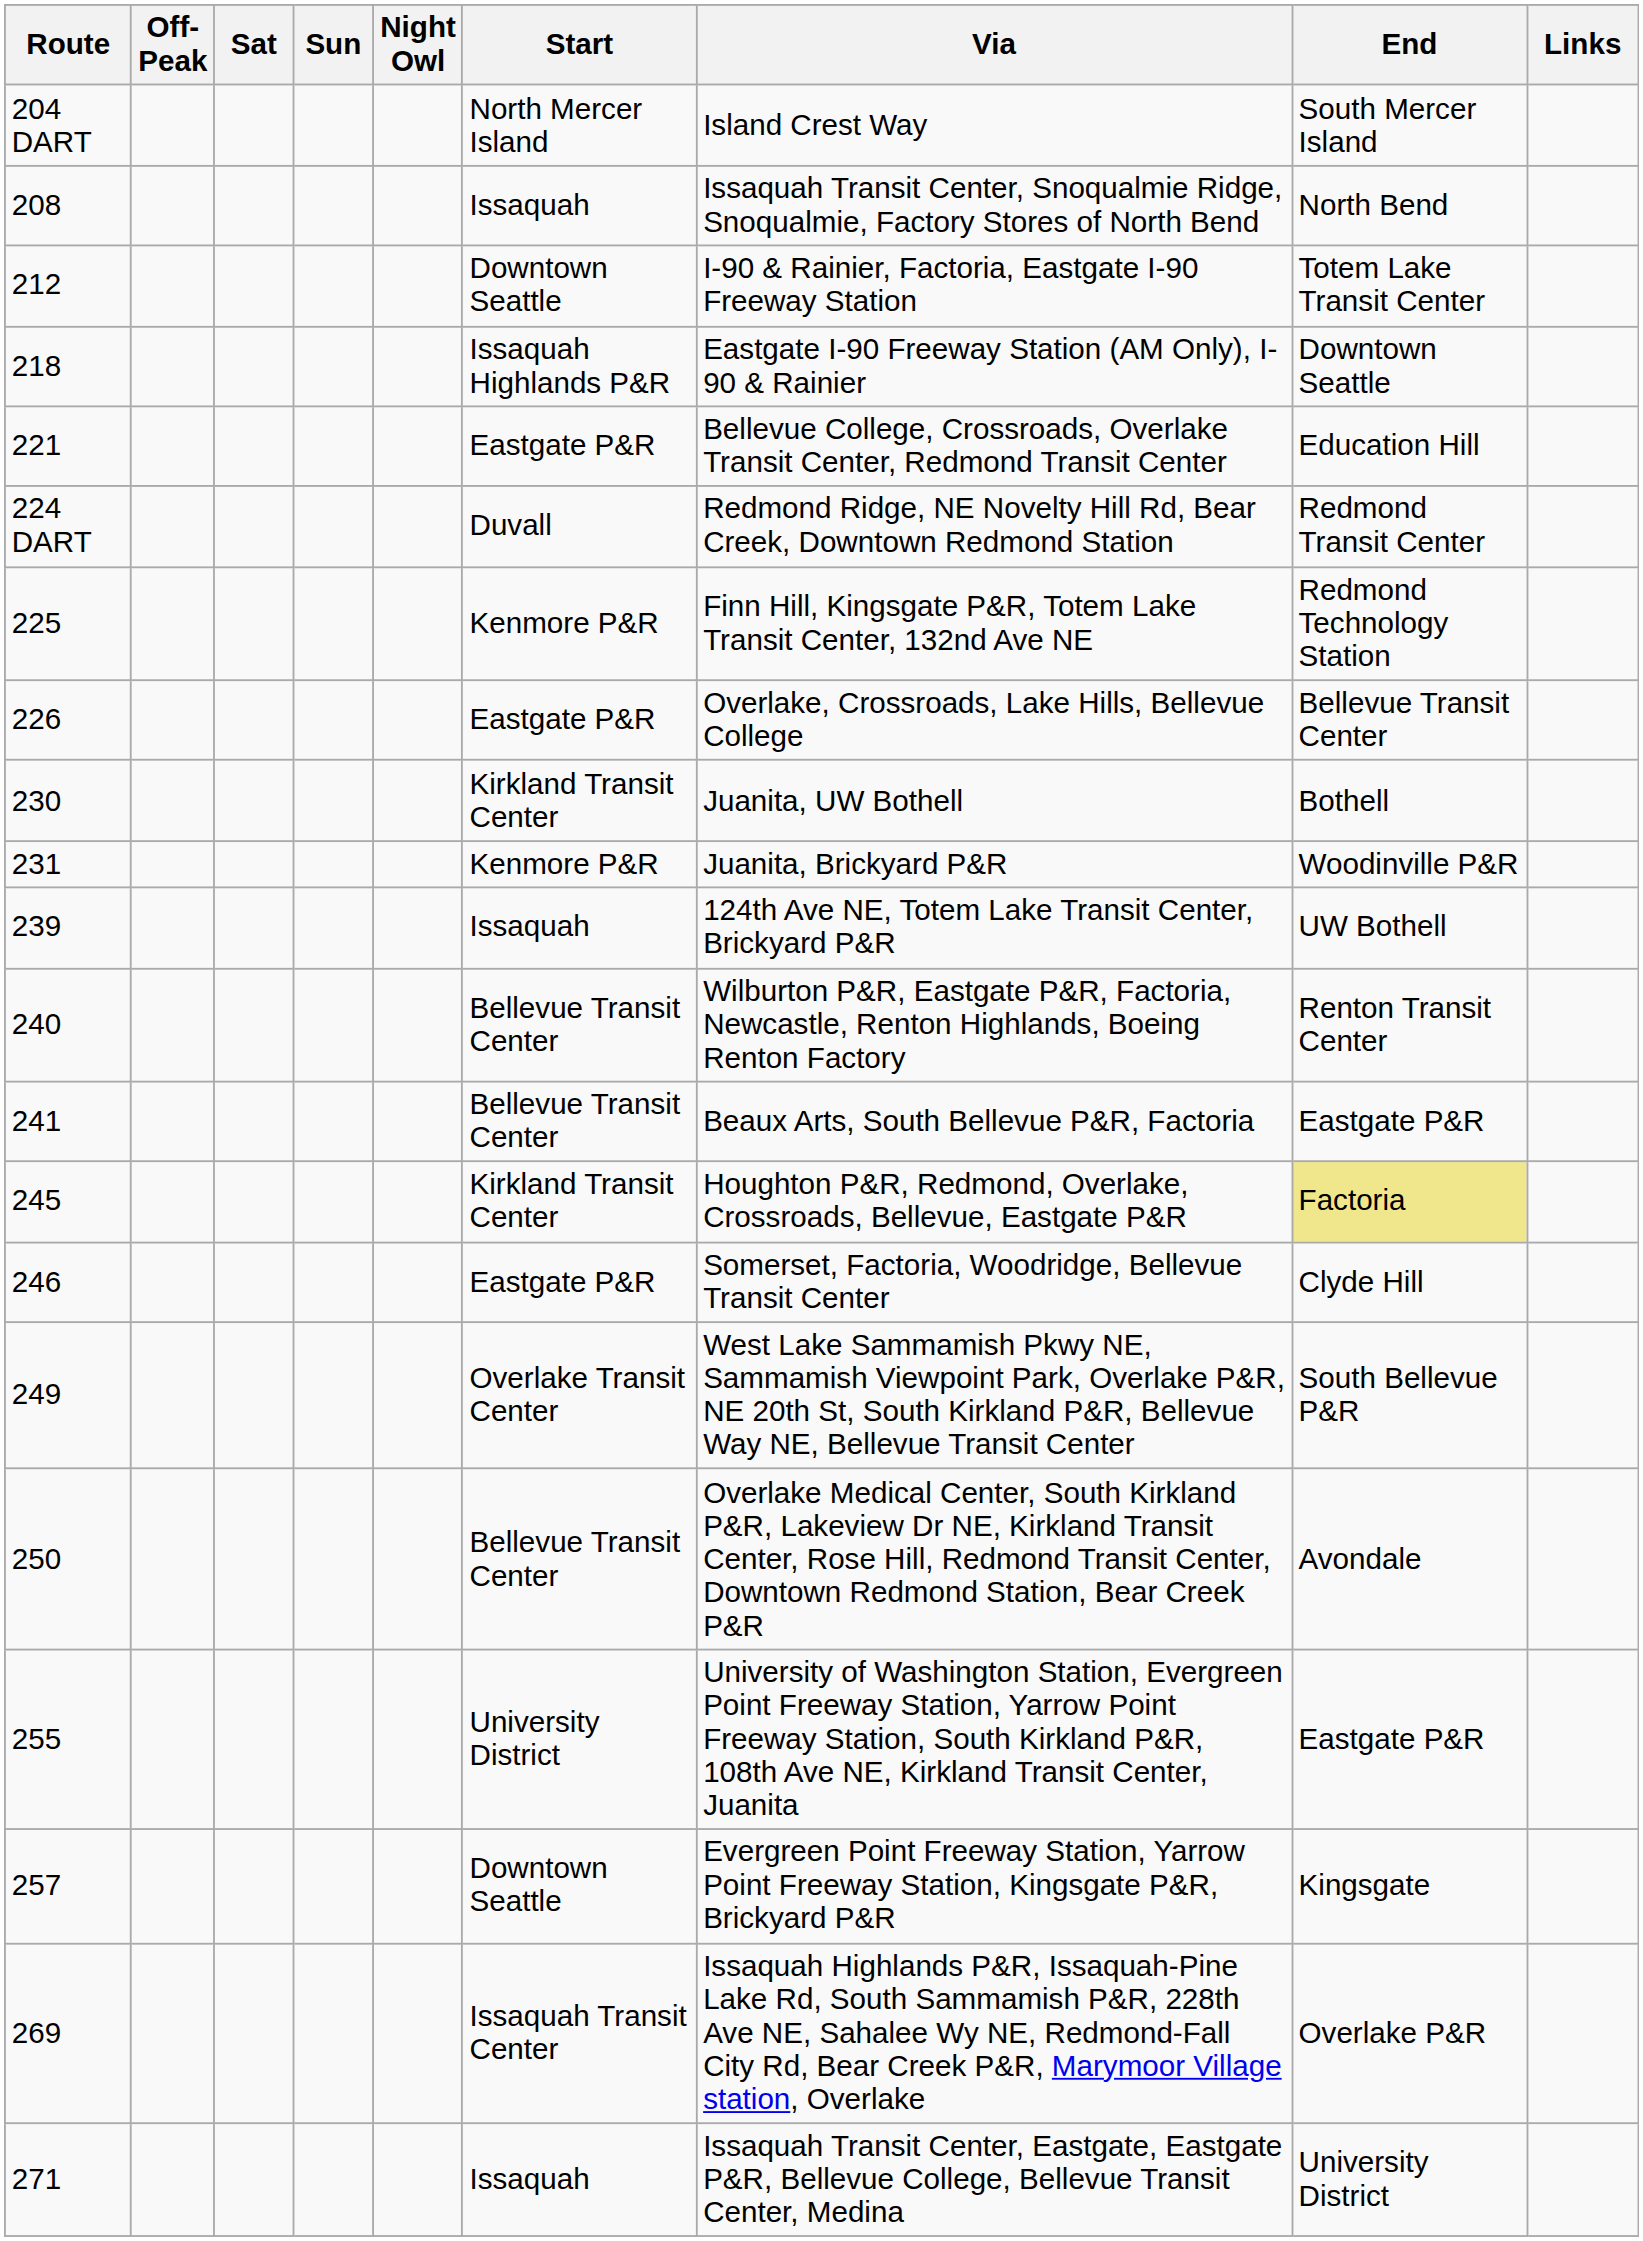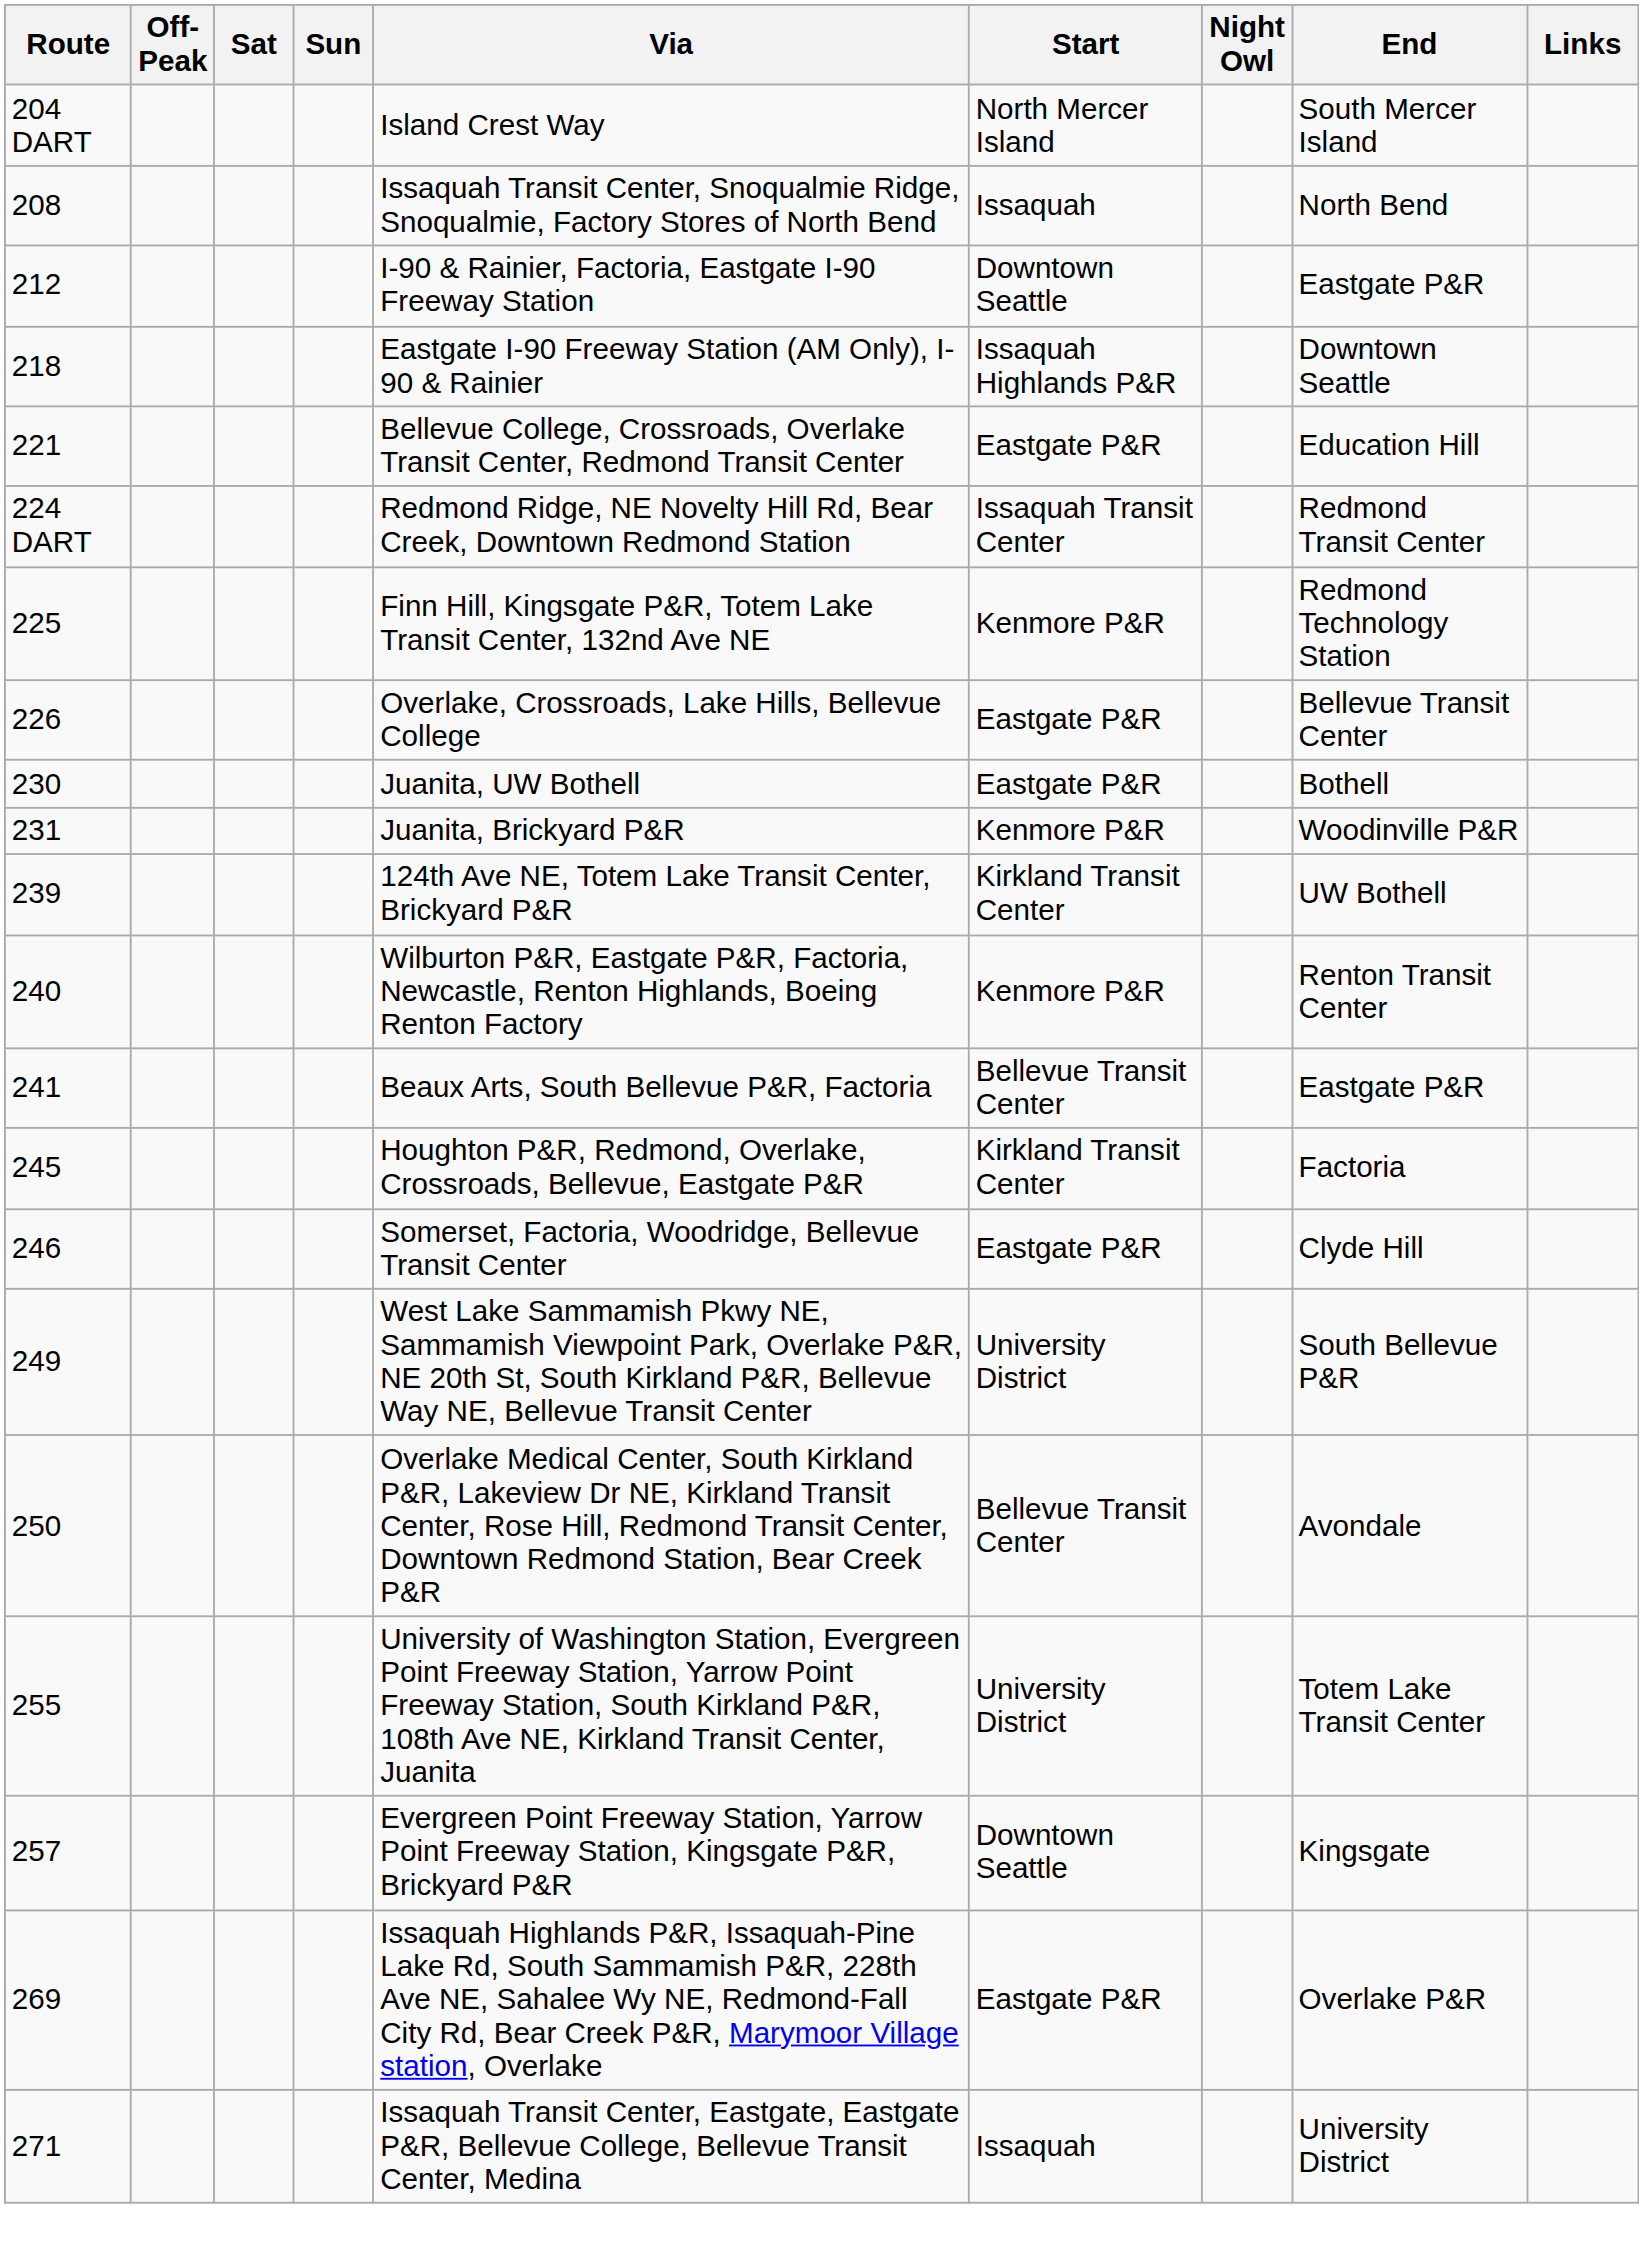 <table class="sortable wikitable" width=100%>
 <tr>
 <th width=8%><strong>Route</strong></th>
 <th width=5%><strong>Off-Peak</strong></th>
 <th width=5%><strong>Sat</strong></th>
 <th width=5%><strong>Sun</strong></th>
+<th width=40%><strong>Via</strong></th>
+<th width=15%><strong>Start</strong></th>
 <th>Night Owl</th>
-<th width=15%><strong>Start</strong></th>
-<th width=40%><strong>Via</strong></th>
 <th width=15%><strong>End</strong></th>
 <th width=7%><strong>Links</strong></th>
 </tr>
 <tr>
 <td>204 DART</td>
 <td></td>
 <td></td>
 <td></td>
+<td>Island Crest Way</td>
+<td>North Mercer Island</td>
 <td></td>
-<td>North Mercer Island</td>
-<td>Island Crest Way</td>
 <td>South Mercer Island</td>
 <td><br></td>
 </tr>
 <tr>
 <td>208</td>
 <td></td>
 <td></td>
 <td></td>
+<td>Issaquah Transit Center, Snoqualmie Ridge, Snoqualmie, Factory Stores of North Bend</td>
+<td>Issaquah</td>
 <td></td>
-<td>Issaquah</td>
-<td>Issaquah Transit Center, Snoqualmie Ridge, Snoqualmie, Factory Stores of North Bend</td>
 <td>North Bend</td>
 <td><br></td>
 </tr>
 <tr>
 <td>212</td>
 <td></td>
 <td></td>
 <td></td>
+<td>I-90 & Rainier, Factoria, Eastgate I-90 Freeway Station</td>
+<td>Downtown Seattle</td>
 <td></td>
-<td>Downtown Seattle</td>
-<td>I-90 & Rainier, Factoria, Eastgate I-90 Freeway Station</td>
-<td>Totem Lake Transit Center</td>
+<td>Eastgate P&R</td>
 <td><br></td>
 </tr>
 <tr>
 <td>218</td>
 <td></td>
 <td></td>
 <td></td>
+<td>Eastgate I-90 Freeway Station (AM Only), I-90 & Rainier</td>
+<td>Issaquah Highlands P&R</td>
 <td></td>
-<td>Issaquah Highlands P&R</td>
-<td>Eastgate I-90 Freeway Station (AM Only), I-90 & Rainier</td>
 <td>Downtown Seattle</td>
 <td><br></td>
 </tr>
 <tr>
 <td>221</td>
 <td></td>
 <td></td>
 <td></td>
+<td>Bellevue College, Crossroads, Overlake Transit Center, Redmond Transit Center</td>
+<td>Eastgate P&R</td>
 <td></td>
-<td>Eastgate P&R</td>
-<td>Bellevue College, Crossroads, Overlake Transit Center, Redmond Transit Center</td>
 <td>Education Hill</td>
 <td><br></td>
 </tr>
 <tr>
 <td>224 DART</td>
 <td></td>
 <td></td>
 <td></td>
+<td>Redmond Ridge, NE Novelty Hill Rd, Bear Creek, Downtown Redmond Station</td>
+<td>Issaquah Transit Center</td>
 <td></td>
-<td>Duvall</td>
-<td>Redmond Ridge, NE Novelty Hill Rd, Bear Creek, Downtown Redmond Station</td>
 <td>Redmond Transit Center</td>
 <td><br></td>
 </tr>
 <tr>
 <td>225</td>
 <td></td>
 <td></td>
 <td></td>
+<td>Finn Hill, Kingsgate P&R, Totem Lake Transit Center, 132nd Ave NE</td>
+<td>Kenmore P&R</td>
 <td></td>
-<td>Kenmore P&R</td>
-<td>Finn Hill, Kingsgate P&R, Totem Lake Transit Center, 132nd Ave NE</td>
 <td>Redmond Technology Station</td>
 <td><br></td>
 </tr>
 <tr>
 <td>226</td>
 <td></td>
 <td></td>
 <td></td>
+<td>Overlake, Crossroads, Lake Hills, Bellevue College</td>
+<td>Eastgate P&R</td>
 <td></td>
-<td>Eastgate P&R</td>
-<td>Overlake, Crossroads, Lake Hills, Bellevue College</td>
 <td>Bellevue Transit Center</td>
 <td><br></td>
 </tr>
 <tr>
 <td>230</td>
 <td></td>
 <td></td>
 <td></td>
+<td>Juanita, UW Bothell</td>
+<td>Eastgate P&R</td>
 <td></td>
-<td>Kirkland Transit Center</td>
-<td>Juanita, UW Bothell</td>
 <td>Bothell</td>
 <td><br></td>
 </tr>
 <tr>
 <td>231</td>
 <td></td>
 <td></td>
 <td></td>
+<td>Juanita, Brickyard P&R</td>
+<td>Kenmore P&R</td>
 <td></td>
-<td>Kenmore P&R</td>
-<td>Juanita, Brickyard P&R</td>
 <td>Woodinville P&R</td>
 <td><br></td>
 </tr>
 <tr>
 <td>239</td>
 <td></td>
 <td></td>
 <td></td>
+<td>124th Ave NE, Totem Lake Transit Center, Brickyard P&R</td>
+<td>Kirkland Transit Center</td>
 <td></td>
-<td>Issaquah</td>
-<td>124th Ave NE, Totem Lake Transit Center, Brickyard P&R</td>
 <td>UW Bothell</td>
 <td><br></td>
 </tr>
 <tr>
 <td>240</td>
 <td></td>
 <td></td>
 <td></td>
+<td>Wilburton P&R, Eastgate P&R, Factoria, Newcastle, Renton Highlands, Boeing Renton Factory</td>
+<td>Kenmore P&R</td>
 <td></td>
-<td>Bellevue Transit Center</td>
-<td>Wilburton P&R, Eastgate P&R, Factoria, Newcastle, Renton Highlands, Boeing Renton Factory</td>
 <td>Renton Transit Center</td>
 <td><br></td>
 </tr>
 <tr>
 <td>241</td>
 <td></td>
 <td></td>
 <td></td>
+<td>Beaux Arts, South Bellevue P&R, Factoria</td>
+<td>Bellevue Transit Center</td>
 <td></td>
-<td>Bellevue Transit Center</td>
-<td>Beaux Arts, South Bellevue P&R, Factoria</td>
 <td>Eastgate P&R</td>
 <td><br></td>
 </tr>
 <tr>
 <td>245</td>
 <td></td>
 <td></td>
 <td></td>
+<td>Houghton P&R, Redmond, Overlake, Crossroads, Bellevue, Eastgate P&R</td>
+<td>Kirkland Transit Center</td>
 <td></td>
-<td>Kirkland Transit Center</td>
-<td>Houghton P&R, Redmond, Overlake, Crossroads, Bellevue, Eastgate P&R</td>
-<td style="background: khaki;">Factoria</td>
+<td>Factoria</td>
 <td><br></td>
 </tr>
 <tr>
 <td>246</td>
 <td></td>
 <td></td>
 <td></td>
+<td>Somerset, Factoria, Woodridge, Bellevue Transit Center</td>
+<td>Eastgate P&R</td>
 <td></td>
-<td>Eastgate P&R</td>
-<td>Somerset, Factoria, Woodridge, Bellevue Transit Center</td>
 <td>Clyde Hill</td>
 <td><br></td>
 </tr>
 <tr>
 <td>249</td>
 <td></td>
 <td></td>
 <td></td>
+<td>West Lake Sammamish Pkwy NE, Sammamish Viewpoint Park, Overlake P&R, NE 20th St, South Kirkland P&R, Bellevue Way NE, Bellevue Transit Center</td>
+<td>University District</td>
 <td></td>
-<td>Overlake Transit Center</td>
-<td>West Lake Sammamish Pkwy NE, Sammamish Viewpoint Park, Overlake P&R, NE 20th St, South Kirkland P&R, Bellevue Way NE, Bellevue Transit Center</td>
 <td>South Bellevue P&R</td>
 <td><br></td>
 </tr>
 <tr>
 <td>250</td>
 <td></td>
 <td></td>
 <td></td>
+<td>Overlake Medical Center, South Kirkland P&R, Lakeview Dr NE, Kirkland Transit Center, Rose Hill, Redmond Transit Center, Downtown Redmond Station, Bear Creek P&R</td>
+<td>Bellevue Transit Center</td>
 <td></td>
-<td>Bellevue Transit Center</td>
-<td>Overlake Medical Center, South Kirkland P&R, Lakeview Dr NE, Kirkland Transit Center, Rose Hill, Redmond Transit Center, Downtown Redmond Station, Bear Creek P&R</td>
 <td>Avondale</td>
 <td><br></td>
 </tr>
 <tr>
 <td>255</td>
 <td></td>
 <td></td>
 <td></td>
+<td>University of Washington Station, Evergreen Point Freeway Station, Yarrow Point Freeway Station, South Kirkland P&R, 108th Ave NE, Kirkland Transit Center, Juanita</td>
+<td>University District</td>
 <td></td>
-<td>University District</td>
-<td>University of Washington Station, Evergreen Point Freeway Station, Yarrow Point Freeway Station, South Kirkland P&R, 108th Ave NE, Kirkland Transit Center, Juanita</td>
-<td>Eastgate P&R</td>
+<td>Totem Lake Transit Center</td>
 <td><br></td>
 </tr>
 <tr>
 <td>257</td>
 <td></td>
 <td></td>
 <td></td>
+<td>Evergreen Point Freeway Station, Yarrow Point Freeway Station, Kingsgate P&R, Brickyard P&R</td>
+<td>Downtown Seattle</td>
 <td></td>
-<td>Downtown Seattle</td>
-<td>Evergreen Point Freeway Station, Yarrow Point Freeway Station, Kingsgate P&R, Brickyard P&R</td>
 <td>Kingsgate</td>
 <td><br></td>
 </tr>
 <tr>
 <td>269</td>
 <td></td>
 <td></td>
 <td></td>
+<td>Issaquah Highlands P&R, Issaquah-Pine Lake Rd, South Sammamish P&R, 228th Ave NE, Sahalee Wy NE, Redmond-Fall City Rd, Bear Creek P&R, <a href='#'>Marymoor Village station</a>, Overlake</td>
+<td>Eastgate P&R</td>
 <td></td>
-<td>Issaquah Transit Center</td>
-<td>Issaquah Highlands P&R, Issaquah-Pine Lake Rd, South Sammamish P&R, 228th Ave NE, Sahalee Wy NE, Redmond-Fall City Rd, Bear Creek P&R, <a href='#'>Marymoor Village station</a>, Overlake</td>
 <td>Overlake P&R</td>
 <td><br></td>
 </tr>
 <tr>
 <td>271</td>
 <td></td>
 <td></td>
 <td></td>
+<td>Issaquah Transit Center, Eastgate, Eastgate P&R, Bellevue College, Bellevue Transit Center, Medina</td>
+<td>Issaquah</td>
 <td></td>
-<td>Issaquah</td>
-<td>Issaquah Transit Center, Eastgate, Eastgate P&R, Bellevue College, Bellevue Transit Center, Medina</td>
 <td>University District</td>
 <td><br></td>
 </tr>
 </table>
